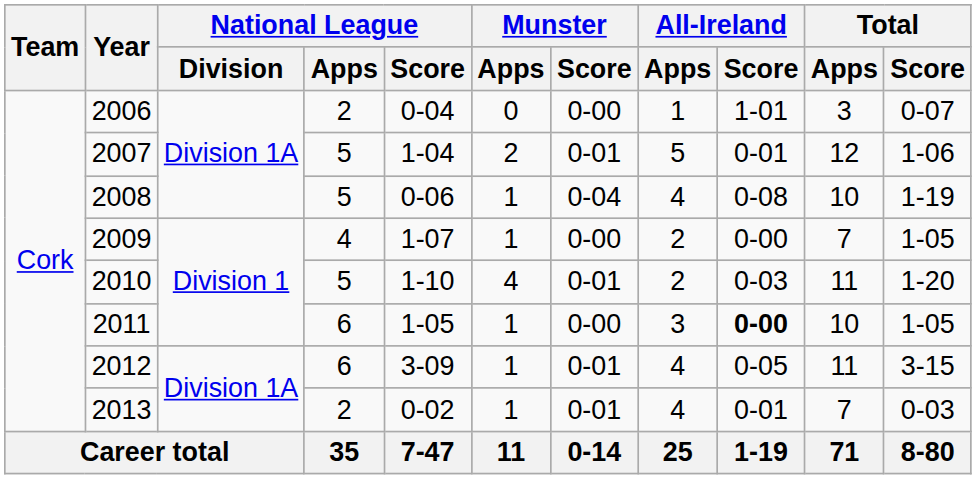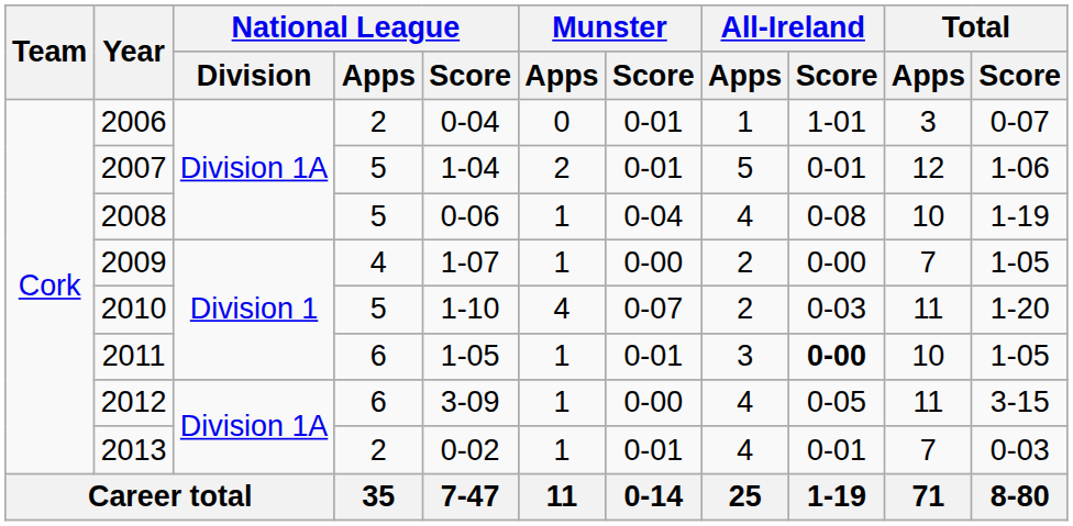 <table class="wikitable" style="text-align:center">
 <tr>
 <th rowspan="2">Team</th>
 <th rowspan="2">Year</th>
 <th colspan="3"><a href='#'>National League</a></th>
 <th colspan="2"><a href='#'>Munster</a></th>
 <th colspan="2"><a href='#'>All-Ireland</a></th>
 <th colspan="2">Total</th>
 </tr>
 <tr>
 <th>Division</th>
 <th>Apps</th>
 <th>Score</th>
 <th>Apps</th>
 <th>Score</th>
 <th>Apps</th>
 <th>Score</th>
 <th>Apps</th>
 <th>Score</th>
 </tr>
 <tr>
 <td rowspan="8"><a href='#'>Cork</a></td>
 <td>2006</td>
 <td rowspan="3"><a href='#'>Division 1A</a></td>
 <td>2</td>
 <td>0-04</td>
 <td>0</td>
-<td>0-00</td>
+<td>0-01</td>
 <td>1</td>
 <td>1-01</td>
 <td>3</td>
 <td>0-07</td>
 </tr>
 <tr>
 <td>2007</td>
 <td>5</td>
 <td>1-04</td>
 <td>2</td>
 <td>0-01</td>
 <td>5</td>
 <td>0-01</td>
 <td>12</td>
 <td>1-06</td>
 </tr>
 <tr>
 <td>2008</td>
 <td>5</td>
 <td>0-06</td>
 <td>1</td>
 <td>0-04</td>
 <td>4</td>
 <td>0-08</td>
 <td>10</td>
 <td>1-19</td>
 </tr>
 <tr>
 <td>2009</td>
 <td rowspan="3"><a href='#'>Division 1</a></td>
 <td>4</td>
 <td>1-07</td>
 <td>1</td>
 <td>0-00</td>
 <td>2</td>
 <td>0-00</td>
 <td>7</td>
 <td>1-05</td>
 </tr>
 <tr>
 <td>2010</td>
 <td>5</td>
 <td>1-10</td>
 <td>4</td>
-<td>0-01</td>
+<td>0-07</td>
 <td>2</td>
 <td>0-03</td>
 <td>11</td>
 <td>1-20</td>
 </tr>
 <tr>
 <td>2011</td>
 <td>6</td>
 <td>1-05</td>
 <td>1</td>
-<td>0-00</td>
+<td>0-01</td>
 <td>3</td>
 <td><strong>0-00</strong></td>
 <td>10</td>
 <td>1-05</td>
 </tr>
 <tr>
 <td>2012</td>
 <td rowspan="2"><a href='#'>Division 1A</a></td>
 <td>6</td>
 <td>3-09</td>
 <td>1</td>
-<td>0-01</td>
+<td>0-00</td>
 <td>4</td>
 <td>0-05</td>
 <td>11</td>
 <td>3-15</td>
 </tr>
 <tr>
 <td>2013</td>
 <td>2</td>
 <td>0-02</td>
 <td>1</td>
 <td>0-01</td>
 <td>4</td>
 <td>0-01</td>
 <td>7</td>
 <td>0-03</td>
 </tr>
 <tr>
 <th colspan="3">Career total</th>
 <th>35</th>
 <th>7-47</th>
 <th>11</th>
 <th>0-14</th>
 <th>25</th>
 <th>1-19</th>
 <th>71</th>
 <th>8-80</th>
 </tr>
 </table>
